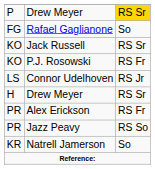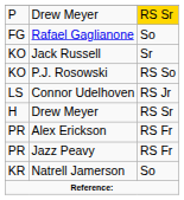 <table class="wikitable">
 <tr>
 </tr>
 <tr>
 <td>P</td>
 <td>Drew Meyer</td>
 <td style="background: gold;">RS Sr</td>
 </tr>
 <tr>
 <td>FG</td>
 <td><a href='#'>Rafael Gaglianone</a></td>
 <td>So</td>
 </tr>
 <tr>
 <td>KO</td>
 <td>Jack Russell</td>
-<td>RS Sr</td>
+<td>Sr</td>
 </tr>
 <tr>
 <td>KO</td>
 <td>P.J. Rosowski</td>
-<td>RS Fr</td>
+<td>RS So</td>
 </tr>
 <tr>
 <td>LS</td>
 <td>Connor Udelhoven</td>
 <td>RS Jr</td>
 </tr>
 <tr>
 <td>H</td>
 <td>Drew Meyer</td>
 <td>RS Sr</td>
 </tr>
 <tr>
 <td>PR</td>
 <td>Alex Erickson</td>
 <td>RS Fr</td>
 </tr>
 <tr>
 <td>PR</td>
 <td>Jazz Peavy</td>
-<td>RS So</td>
+<td>RS Fr</td>
 </tr>
 <tr>
 <td>KR</td>
 <td>Natrell Jamerson</td>
 <td>So</td>
 </tr>
 <tr>
 <td colspan="3"  style="font-size:8pt; text-align:center;"><strong>Reference:</strong></td>
 </tr>
 </table>
